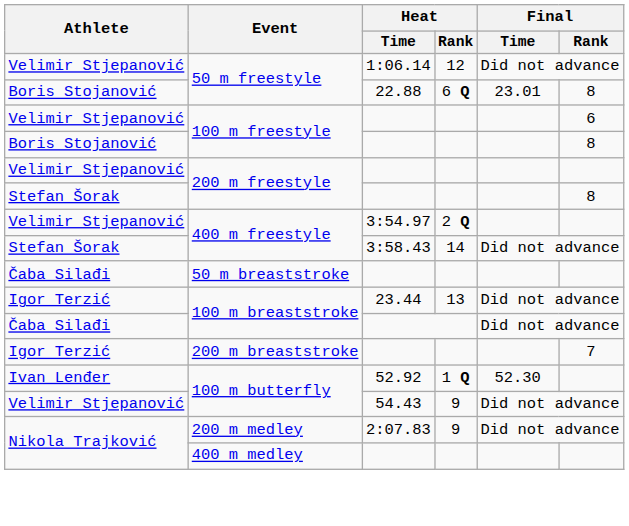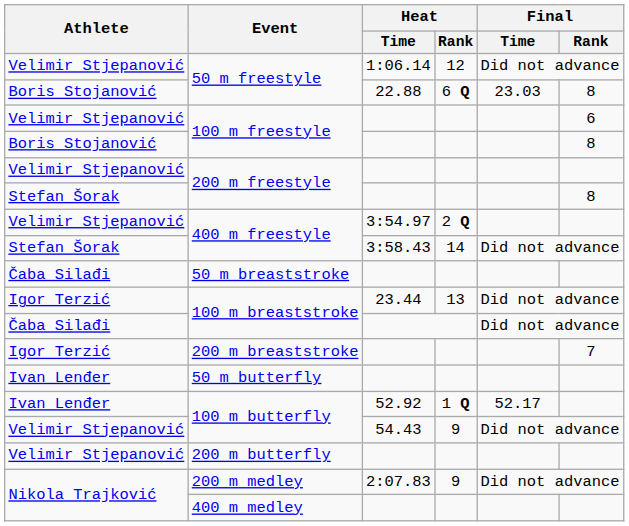 <table class=wikitable style="font-size:90%">
 <tr>
 <th rowspan="2">Athlete</th>
 <th rowspan="2">Event</th>
 <th colspan="2">Heat</th>
 <th colspan="2">Final</th>
 </tr>
 <tr style="font-size:95%">
 <th>Time</th>
 <th>Rank</th>
 <th>Time</th>
 <th>Rank</th>
 </tr>
 <tr align=center>
 <td align=left><a href='#'>Velimir Stjepanović</a></td>
 <td align=left rowspan=2><a href='#'>50 m freestyle</a></td>
 <td>1:06.14</td>
 <td>12</td>
 <td colspan="2">Did not advance</td>
 </tr>
 <tr align=center>
 <td align=left><a href='#'>Boris Stojanović</a></td>
 <td>22.88</td>
 <td>6 <strong>Q</strong></td>
-<td>23.01</td>
+<td>23.03</td>
 <td>8</td>
 </tr>
 <tr align=center>
 <td align=left><a href='#'>Velimir Stjepanović</a></td>
 <td align=left rowspan=2><a href='#'>100 m freestyle</a></td>
 <td></td>
 <td></td>
 <td></td>
 <td>6</td>
 </tr>
 <tr align=center>
 <td align=left><a href='#'>Boris Stojanović</a></td>
 <td></td>
 <td></td>
 <td></td>
 <td>8</td>
 </tr>
 <tr align=center>
 <td align=left><a href='#'>Velimir Stjepanović</a></td>
 <td align=left rowspan=2><a href='#'>200 m freestyle</a></td>
 <td></td>
 <td></td>
 <td></td>
 <td></td>
 </tr>
 <tr align=center>
 <td align=left><a href='#'>Stefan Šorak</a></td>
 <td></td>
 <td></td>
 <td></td>
 <td>8</td>
 </tr>
 <tr align=center>
 <td align=left><a href='#'>Velimir Stjepanović</a></td>
 <td align=left rowspan=2><a href='#'>400 m freestyle</a></td>
 <td>3:54.97</td>
 <td>2 <strong>Q</strong></td>
 <td></td>
 <td></td>
 </tr>
 <tr align=center>
 <td align=left><a href='#'>Stefan Šorak</a></td>
 <td>3:58.43</td>
 <td>14</td>
 <td colspan="2">Did not advance</td>
 </tr>
 <tr align=center>
 <td align=left><a href='#'>Čaba Silađi</a></td>
 <td align=left><a href='#'>50 m breaststroke</a></td>
 <td></td>
 <td></td>
 <td></td>
 <td></td>
 </tr>
 <tr align=center>
 <td align=left><a href='#'>Igor Terzić</a></td>
 <td align=left rowspan=2><a href='#'>100 m breaststroke</a></td>
 <td>23.44</td>
 <td>13</td>
 <td colspan="2">Did not advance</td>
 </tr>
 <tr align=center>
 <td align=left><a href='#'>Čaba Silađi</a></td>
 <td colspan="2"></td>
 <td colspan="2">Did not advance</td>
 </tr>
 <tr align=center>
 <td align=left><a href='#'>Igor Terzić</a></td>
 <td align=left><a href='#'>200 m breaststroke</a></td>
 <td></td>
 <td></td>
 <td></td>
 <td>7</td>
 </tr>
 <tr align=center>
 <td align=left><a href='#'>Ivan Lenđer</a></td>
+<td align=left><a href='#'>50 m butterfly</a></td>
+<td></td>
+<td></td>
+<td></td>
+<td></td>
+</tr>
+<tr align=center>
+<td align=left><a href='#'>Ivan Lenđer</a></td>
 <td align=left rowspan=2><a href='#'>100 m butterfly</a></td>
 <td>52.92</td>
 <td>1 <strong>Q</strong></td>
-<td>52.30</td>
+<td>52.17</td>
 <td></td>
 </tr>
 <tr align=center>
 <td align=left><a href='#'>Velimir Stjepanović</a></td>
 <td>54.43</td>
 <td>9</td>
 <td colspan="2">Did not advance</td>
+</tr>
+<tr align=center>
+<td align=left><a href='#'>Velimir Stjepanović</a></td>
+<td align=left><a href='#'>200 m butterfly</a></td>
+<td></td>
+<td></td>
+<td></td>
+<td></td>
 </tr>
 <tr align=center>
 <td align=left align=left rowspan=2><a href='#'>Nikola Trajković</a></td>
 <td align=left><a href='#'>200 m medley</a></td>
 <td>2:07.83</td>
 <td>9</td>
 <td colspan="2">Did not advance</td>
 </tr>
 <tr align=center>
 <td align=left><a href='#'>400 m medley</a></td>
 <td></td>
 <td></td>
 <td></td>
 <td></td>
 </tr>
 </table>
